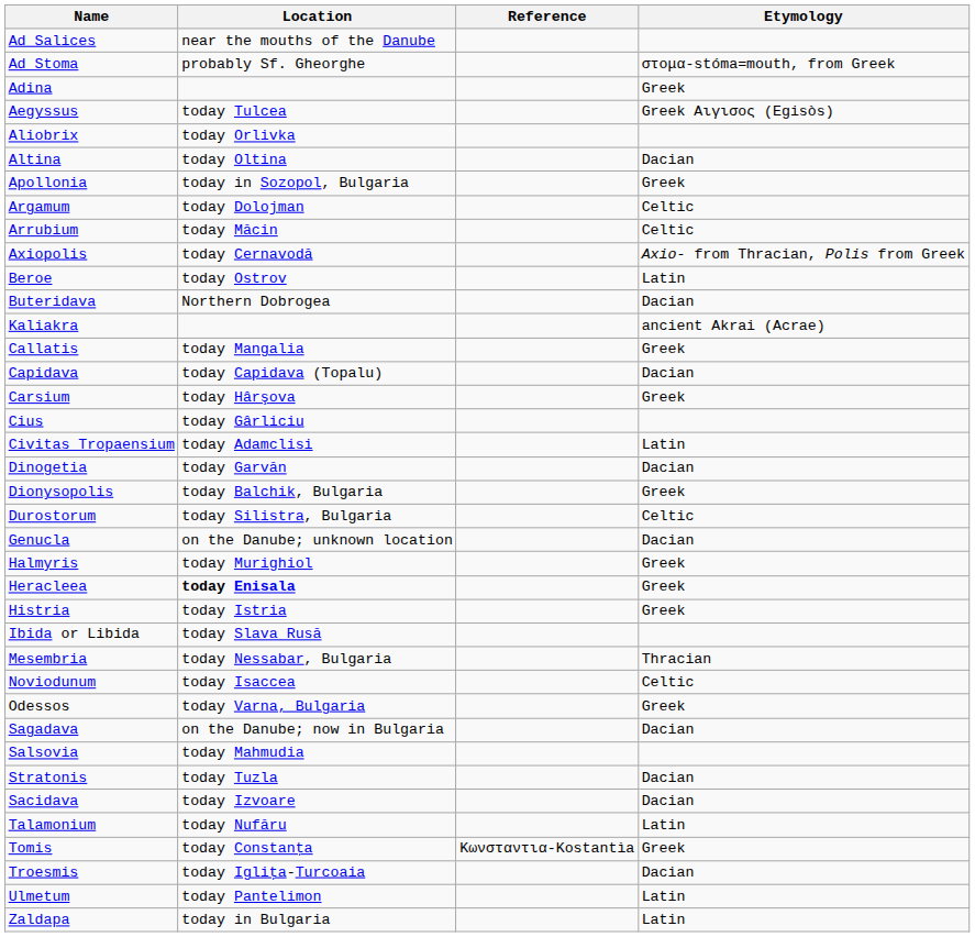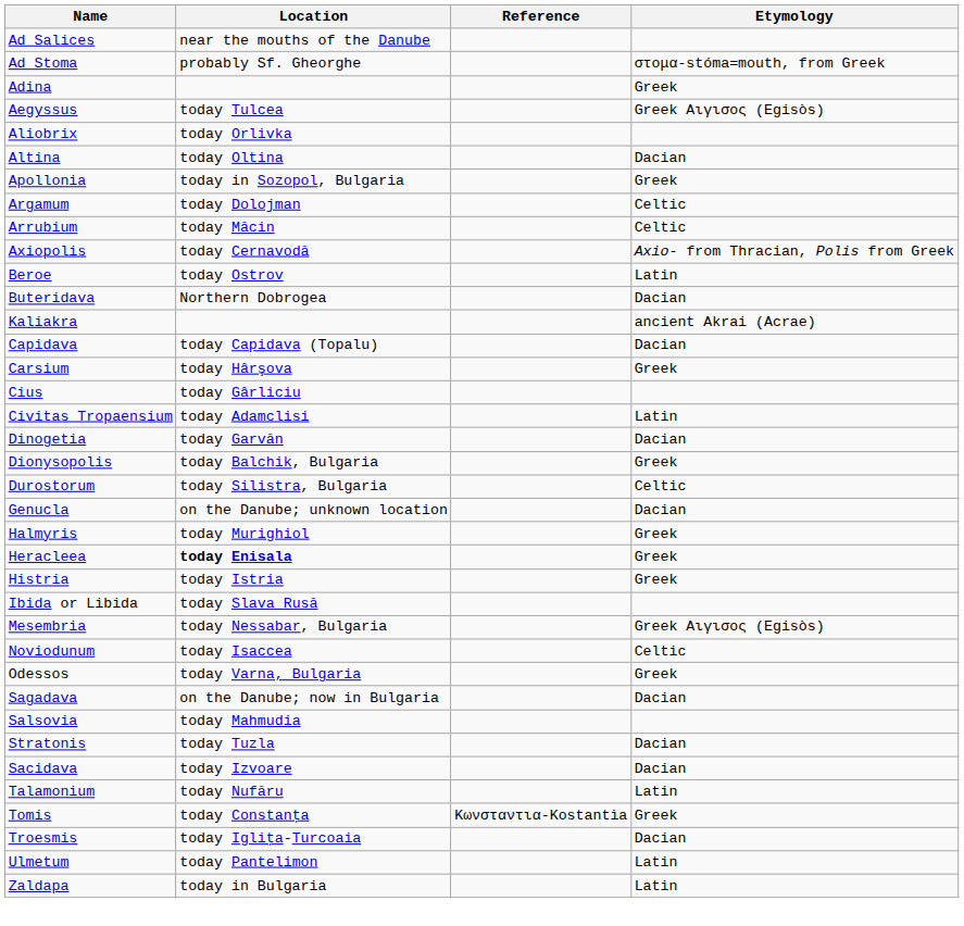 <table class="wikitable">
 <tr>
 <th>Name</th>
 <th>Location</th>
 <th>Reference</th>
 <th>Etymology</th>
 </tr>
 <tr>
 <td><a href='#'>Ad Salices</a></td>
 <td>near the mouths of the <a href='#'>Danube</a></td>
 <td></td>
 <td></td>
 </tr>
 <tr>
 <td><a href='#'>Ad Stoma</a></td>
 <td>probably Sf. Gheorghe</td>
 <td></td>
 <td>στομα-stóma=mouth, from Greek</td>
 </tr>
 <tr>
 <td><a href='#'>Adina</a></td>
 <td></td>
 <td></td>
 <td>Greek</td>
 </tr>
 <tr>
 <td><a href='#'>Aegyssus</a></td>
 <td>today <a href='#'>Tulcea</a></td>
 <td></td>
 <td>Greek Αιγισος (Egisòs)</td>
 </tr>
 <tr>
 <td><a href='#'>Aliobrix</a></td>
 <td>today <a href='#'>Orlivka</a></td>
 <td></td>
 <td></td>
 </tr>
 <tr>
 <td><a href='#'>Altina</a></td>
 <td>today <a href='#'>Oltina</a></td>
 <td></td>
 <td>Dacian</td>
 </tr>
 <tr>
 <td><a href='#'>Apollonia</a></td>
 <td>today in <a href='#'>Sozopol</a>, Bulgaria</td>
 <td></td>
 <td>Greek</td>
 </tr>
 <tr>
 <td><a href='#'>Argamum</a></td>
 <td>today <a href='#'>Dolojman</a></td>
 <td></td>
 <td>Celtic</td>
 </tr>
 <tr>
 <td><a href='#'>Arrubium</a></td>
 <td>today <a href='#'>Măcin</a></td>
 <td></td>
 <td>Celtic</td>
 </tr>
 <tr>
 <td><a href='#'>Axiopolis</a></td>
 <td>today <a href='#'>Cernavodă</a></td>
 <td></td>
 <td><em>Axio-</em> from Thracian, <em>Polis</em> from Greek</td>
 </tr>
 <tr>
 <td><a href='#'>Beroe</a></td>
 <td>today <a href='#'>Ostrov</a></td>
 <td></td>
 <td>Latin</td>
 </tr>
 <tr>
 <td><a href='#'>Buteridava</a></td>
 <td>Northern Dobrogea</td>
 <td></td>
 <td>Dacian</td>
 </tr>
 <tr>
 <td><a href='#'>Kaliakra</a></td>
 <td></td>
 <td></td>
 <td>ancient Akrai (Acrae)</td>
 </tr>
 <tr>
-<td><a href='#'>Callatis</a></td>
-<td>today <a href='#'>Mangalia</a></td>
-<td></td>
-<td>Greek</td>
-</tr>
-<tr>
 <td><a href='#'>Capidava</a></td>
 <td>today <a href='#'>Capidava</a> (Topalu)</td>
 <td></td>
 <td>Dacian</td>
 </tr>
 <tr>
 <td><a href='#'>Carsium</a></td>
 <td>today <a href='#'>Hârşova</a></td>
 <td></td>
 <td>Greek</td>
 </tr>
 <tr>
 <td><a href='#'>Cius</a></td>
 <td>today <a href='#'>Gârliciu</a></td>
 <td></td>
 <td></td>
 </tr>
 <tr>
 <td><a href='#'>Civitas Tropaensium</a></td>
 <td>today <a href='#'>Adamclisi</a></td>
 <td></td>
 <td>Latin</td>
 </tr>
 <tr>
 <td><a href='#'>Dinogetia</a></td>
 <td>today <a href='#'>Garvăn</a></td>
 <td></td>
 <td>Dacian</td>
 </tr>
 <tr>
 <td><a href='#'>Dionysopolis</a></td>
 <td>today <a href='#'>Balchik</a>, Bulgaria</td>
 <td></td>
 <td>Greek</td>
 </tr>
 <tr>
 <td><a href='#'>Durostorum</a></td>
 <td>today <a href='#'>Silistra</a>, Bulgaria</td>
 <td></td>
 <td>Celtic</td>
 </tr>
 <tr>
 <td><a href='#'>Genucla</a></td>
 <td>on the Danube; unknown location</td>
 <td></td>
 <td>Dacian</td>
 </tr>
 <tr>
 <td><a href='#'>Halmyris</a></td>
 <td>today <a href='#'>Murighiol</a></td>
 <td></td>
 <td>Greek</td>
 </tr>
 <tr>
 <td><a href='#'>Heracleea</a></td>
 <td><strong>today <a href='#'>Enisala</a></strong></td>
 <td></td>
 <td>Greek</td>
 </tr>
 <tr>
 <td><a href='#'>Histria</a></td>
 <td>today <a href='#'>Istria</a></td>
 <td></td>
 <td>Greek</td>
 </tr>
 <tr>
 <td><a href='#'>Ibida</a> or Libida</td>
 <td>today <a href='#'>Slava Rusă</a></td>
 <td></td>
 <td></td>
 </tr>
 <tr>
 <td><a href='#'>Mesembria</a></td>
 <td>today <a href='#'>Nessabar</a>, Bulgaria</td>
 <td></td>
-<td>Thracian</td>
+<td>Greek Αιγισος (Egisòs)</td>
 </tr>
 <tr>
 <td><a href='#'>Noviodunum</a></td>
 <td>today <a href='#'>Isaccea</a></td>
 <td></td>
 <td>Celtic</td>
 </tr>
 <tr>
 <td>Odessos</td>
 <td>today <a href='#'>Varna, Bulgaria</a></td>
 <td></td>
 <td>Greek</td>
 </tr>
 <tr>
 <td><a href='#'>Sagadava</a></td>
 <td>on the Danube; now in Bulgaria</td>
 <td></td>
 <td>Dacian</td>
 </tr>
 <tr>
 <td><a href='#'>Salsovia</a></td>
 <td>today <a href='#'>Mahmudia</a></td>
 <td></td>
 <td></td>
 </tr>
 <tr>
 <td><a href='#'>Stratonis</a></td>
 <td>today <a href='#'>Tuzla</a></td>
 <td></td>
 <td>Dacian</td>
 </tr>
 <tr>
 <td><a href='#'>Sacidava</a></td>
 <td>today <a href='#'>Izvoare</a></td>
 <td></td>
 <td>Dacian</td>
 </tr>
 <tr>
 <td><a href='#'>Talamonium</a></td>
 <td>today <a href='#'>Nufăru</a></td>
 <td></td>
 <td>Latin</td>
 </tr>
 <tr>
 <td><a href='#'>Tomis</a></td>
 <td>today <a href='#'>Constanţa</a></td>
 <td>Κωνσταντια-Kostantìa</td>
 <td>Greek</td>
 </tr>
 <tr>
 <td><a href='#'>Troesmis</a></td>
 <td>today <a href='#'>Igliţa</a>-<a href='#'>Turcoaia</a></td>
 <td></td>
 <td>Dacian</td>
 </tr>
 <tr>
 <td><a href='#'>Ulmetum</a></td>
 <td>today <a href='#'>Pantelimon</a></td>
 <td></td>
 <td>Latin</td>
 </tr>
 <tr>
 <td><a href='#'>Zaldapa</a></td>
 <td>today in Bulgaria</td>
 <td></td>
 <td>Latin</td>
 </tr>
 </table>
